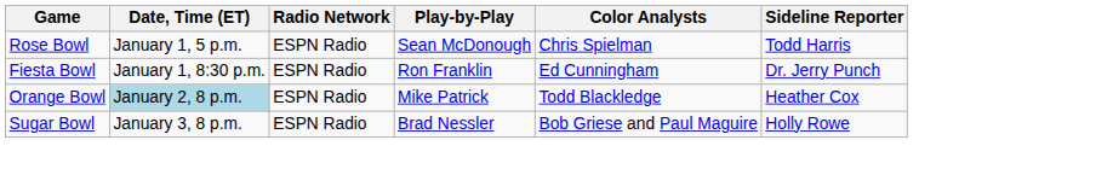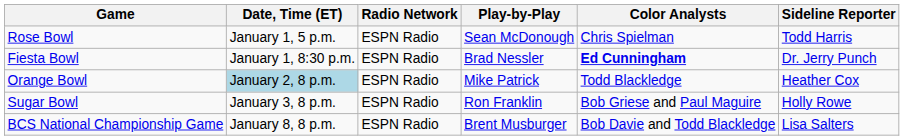 <table class="wikitable">
 <tr>
 <th>Game</th>
 <th>Date, Time (ET)</th>
 <th>Radio Network</th>
 <th>Play-by-Play</th>
 <th>Color Analysts</th>
 <th>Sideline Reporter</th>
 </tr>
 <tr>
 <td><a href='#'>Rose Bowl</a></td>
 <td>January 1, 5 p.m.</td>
 <td>ESPN Radio</td>
 <td><a href='#'>Sean McDonough</a></td>
 <td><a href='#'>Chris Spielman</a></td>
 <td><a href='#'>Todd Harris</a></td>
 </tr>
 <tr>
 <td><a href='#'>Fiesta Bowl</a></td>
 <td>January 1, 8:30 p.m.</td>
 <td>ESPN Radio</td>
-<td><a href='#'>Ron Franklin</a></td>
-<td><a href='#'>Ed Cunningham</a></td>
+<td><a href='#'>Brad Nessler</a></td>
+<td><strong><a href='#'>Ed Cunningham</a></strong></td>
 <td><a href='#'>Dr. Jerry Punch</a></td>
 </tr>
 <tr>
 <td><a href='#'>Orange Bowl</a></td>
 <td style="background: lightblue;">January 2, 8 p.m.</td>
 <td>ESPN Radio</td>
 <td><a href='#'>Mike Patrick</a></td>
 <td><a href='#'>Todd Blackledge</a></td>
 <td><a href='#'>Heather Cox</a></td>
 </tr>
 <tr>
 <td><a href='#'>Sugar Bowl</a></td>
 <td>January 3, 8 p.m.</td>
 <td>ESPN Radio</td>
-<td><a href='#'>Brad Nessler</a></td>
+<td><a href='#'>Ron Franklin</a></td>
 <td><a href='#'>Bob Griese</a> and <a href='#'>Paul Maguire</a></td>
 <td><a href='#'>Holly Rowe</a></td>
 </tr>
+<tr>
+<td><a href='#'>BCS National Championship Game</a></td>
+<td>January 8, 8 p.m.</td>
+<td>ESPN Radio</td>
+<td><a href='#'>Brent Musburger</a></td>
+<td><a href='#'>Bob Davie</a> and <a href='#'>Todd Blackledge</a></td>
+<td><a href='#'>Lisa Salters</a></td>
+</tr>
 </table>
